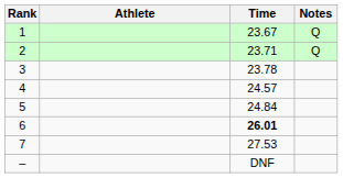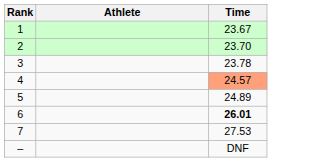 <table class="wikitable" style="text-align:center">
 <tr>
 <th width=40>Rank</th>
 <th width=250>Athlete</th>
 <th width=80>Time</th>
-<th width=50>Notes</th>
 </tr>
 <tr bgcolor=ccffcc>
 <td>1</td>
 <td align=left></td>
 <td>23.67</td>
-<td>Q</td>
 </tr>
 <tr bgcolor=ccffcc>
 <td>2</td>
 <td align=left></td>
-<td>23.71</td>
-<td>Q</td>
+<td>23.70</td>
 </tr>
 <tr>
 <td>3</td>
 <td align=left></td>
 <td>23.78</td>
-<td></td>
 </tr>
 <tr>
 <td>4</td>
 <td align=left></td>
-<td>24.57</td>
-<td></td>
+<td style="background: lightsalmon;">24.57</td>
 </tr>
 <tr>
 <td>5</td>
 <td align=left></td>
-<td>24.84</td>
-<td></td>
+<td>24.89</td>
 </tr>
 <tr>
 <td>6</td>
 <td align=left></td>
 <td><strong>26.01</strong></td>
-<td></td>
 </tr>
 <tr>
 <td>7</td>
 <td align=left></td>
 <td>27.53</td>
-<td></td>
 </tr>
 <tr>
 <td>–</td>
 <td align=left></td>
 <td>DNF</td>
-<td></td>
 </tr>
 </table>
